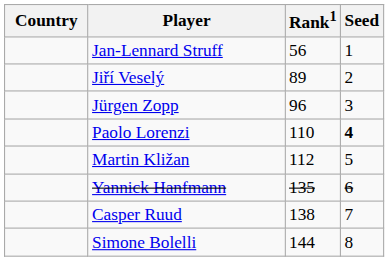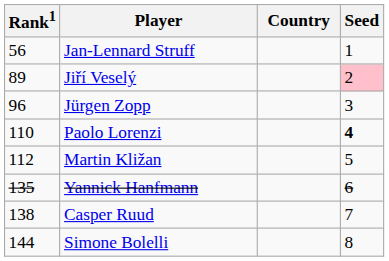 <table class="sortable wikitable">
 <tr>
+<th>Rank<sup>1</sup></th>
+<th width="175">Player</th>
 <th width="70">Country</th>
-<th width="175">Player</th>
-<th>Rank<sup>1</sup></th>
 <th>Seed</th>
 </tr>
 <tr>
+<td>56</td>
+<td><a href='#'>Jan-Lennard Struff</a></td>
 <td></td>
-<td><a href='#'>Jan-Lennard Struff</a></td>
-<td>56</td>
 <td>1</td>
 </tr>
 <tr>
+<td>89</td>
+<td><a href='#'>Jiří Veselý</a></td>
 <td></td>
-<td><a href='#'>Jiří Veselý</a></td>
-<td>89</td>
-<td>2</td>
+<td style="background: pink;">2</td>
 </tr>
 <tr>
+<td>96</td>
+<td><a href='#'>Jürgen Zopp</a></td>
 <td></td>
-<td><a href='#'>Jürgen Zopp</a></td>
-<td>96</td>
 <td>3</td>
 </tr>
 <tr>
+<td>110</td>
+<td><a href='#'>Paolo Lorenzi</a></td>
 <td></td>
-<td><a href='#'>Paolo Lorenzi</a></td>
-<td>110</td>
 <td><strong>4</strong></td>
 </tr>
 <tr>
+<td>112</td>
+<td><a href='#'>Martin Kližan</a></td>
 <td></td>
-<td><a href='#'>Martin Kližan</a></td>
-<td>112</td>
 <td>5</td>
 </tr>
 <tr>
+<td><s>135</s></td>
+<td><s><a href='#'>Yannick Hanfmann</a></s></td>
 <td><s></s></td>
-<td><s><a href='#'>Yannick Hanfmann</a></s></td>
-<td><s>135</s></td>
 <td><s>6</s></td>
 </tr>
 <tr>
+<td>138</td>
+<td><a href='#'>Casper Ruud</a></td>
 <td></td>
-<td><a href='#'>Casper Ruud</a></td>
-<td>138</td>
 <td>7</td>
 </tr>
 <tr>
+<td>144</td>
+<td><a href='#'>Simone Bolelli</a></td>
 <td></td>
-<td><a href='#'>Simone Bolelli</a></td>
-<td>144</td>
 <td>8</td>
 </tr>
 </table>
